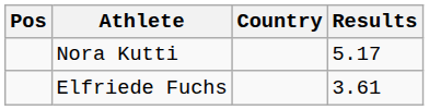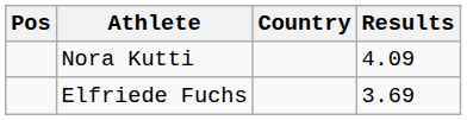 <table class="wikitable">
 <tr>
 <th>Pos</th>
 <th>Athlete</th>
 <th>Country</th>
 <th>Results</th>
 </tr>
 <tr>
 <td align="center"></td>
 <td>Nora Kutti</td>
 <td></td>
-<td>5.17</td>
+<td>4.09</td>
 </tr>
 <tr>
 <td align="center"></td>
 <td>Elfriede Fuchs</td>
 <td></td>
-<td>3.61</td>
+<td>3.69</td>
 </tr>
 </table>
